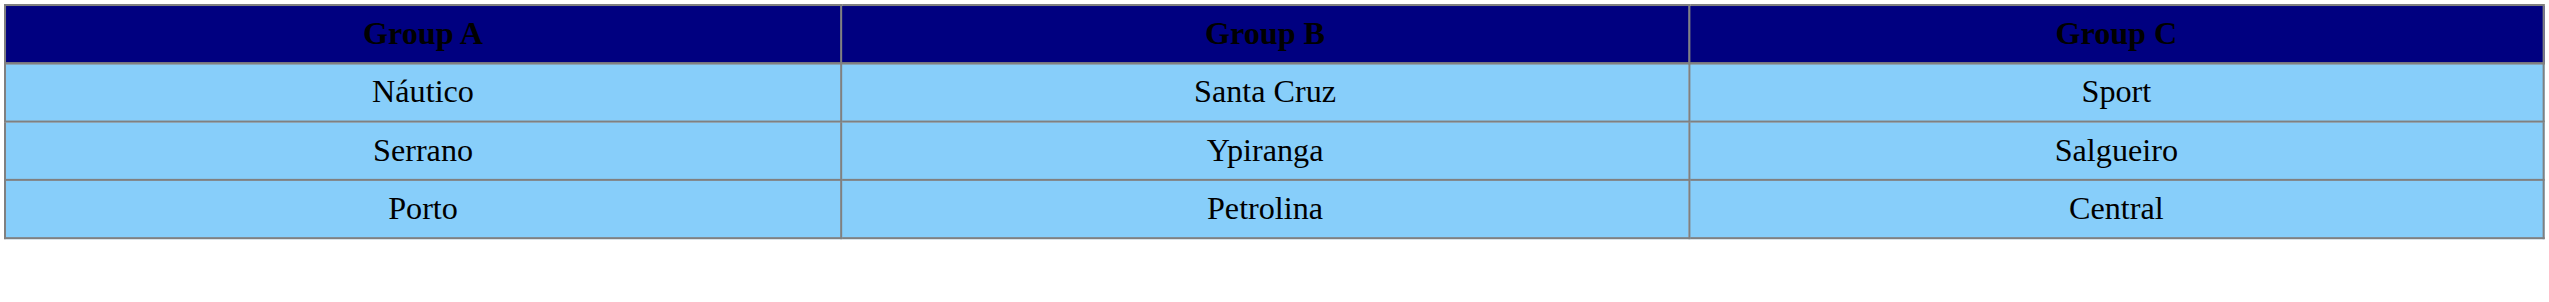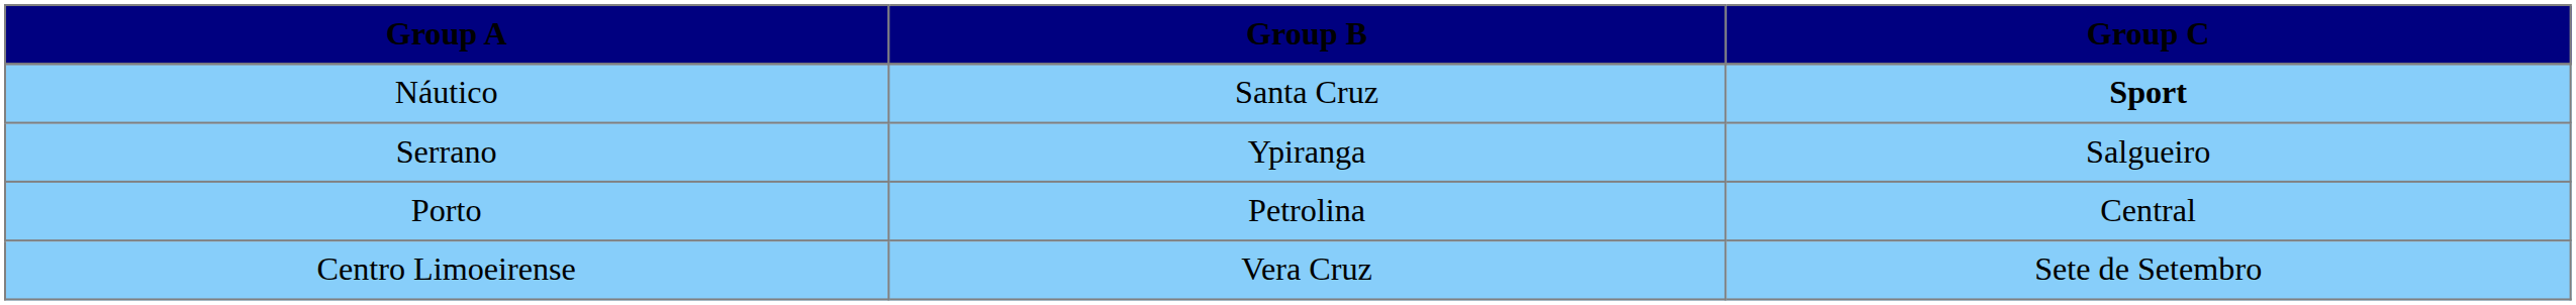 <table border=1 cellpadding="5" cellspacing="0" align="center" style="border-collapse: collapse;">
 <tr>
 <th style="background:#000080;" width="5%"><span>Group A</span></th>
 <th style="background:#000080;" width="5%"><span>Group B</span></th>
 <th style="background:#000080;" width="5%"><span>Group C</span></th>
 </tr>
 <tr>
 </tr>
 <tr style="background: #87cefa;">
 <td align="center">Náutico</td>
 <td align="center">Santa Cruz</td>
-<td align="center">Sport</td>
+<td align="center"><strong>Sport</strong></td>
 </tr>
 <tr style="background: #87cefa;">
 <td align="center">Serrano</td>
 <td align="center">Ypiranga</td>
 <td align="center">Salgueiro</td>
 </tr>
 <tr style="background: #87cefa;">
 <td align="center">Porto</td>
 <td align="center">Petrolina</td>
 <td align="center">Central</td>
 </tr>
+<tr style="background: #87cefa;">
+<td align="center">Centro Limoeirense</td>
+<td align="center">Vera Cruz</td>
+<td align="center">Sete de Setembro</td>
+</tr>
 </table>
